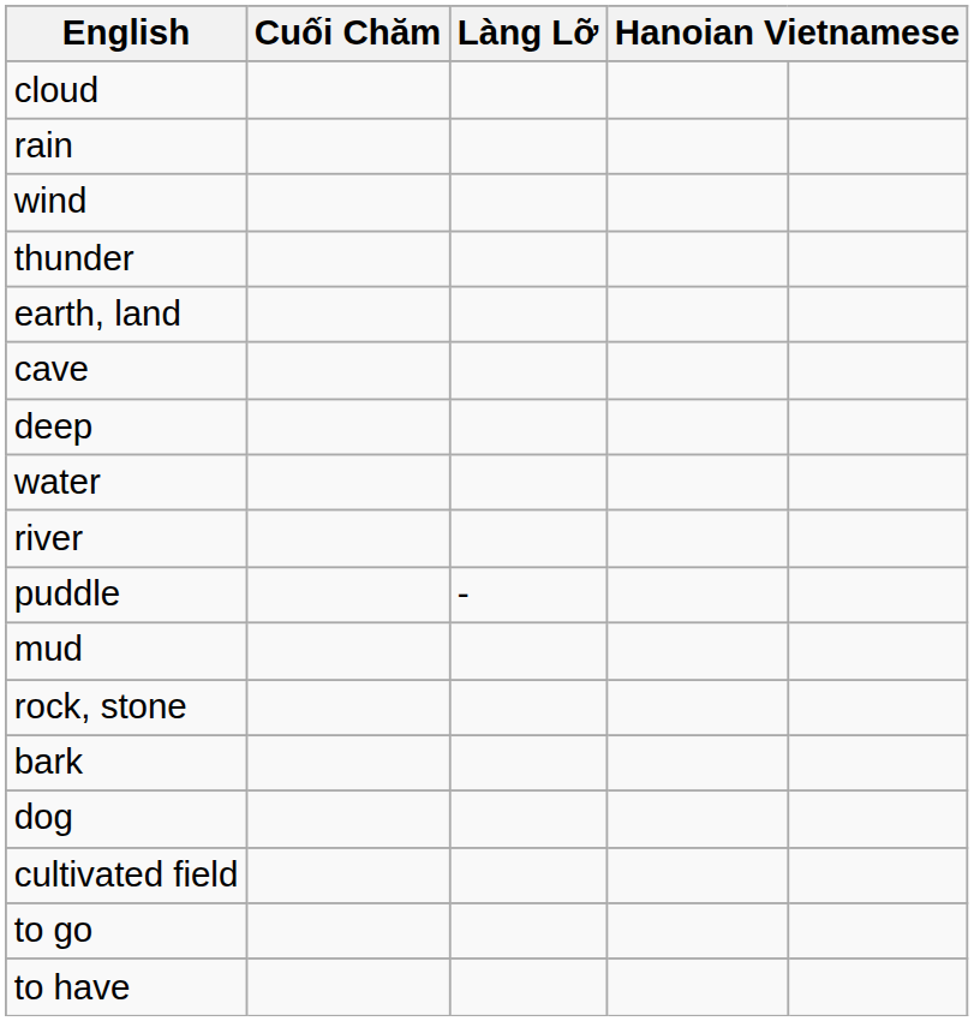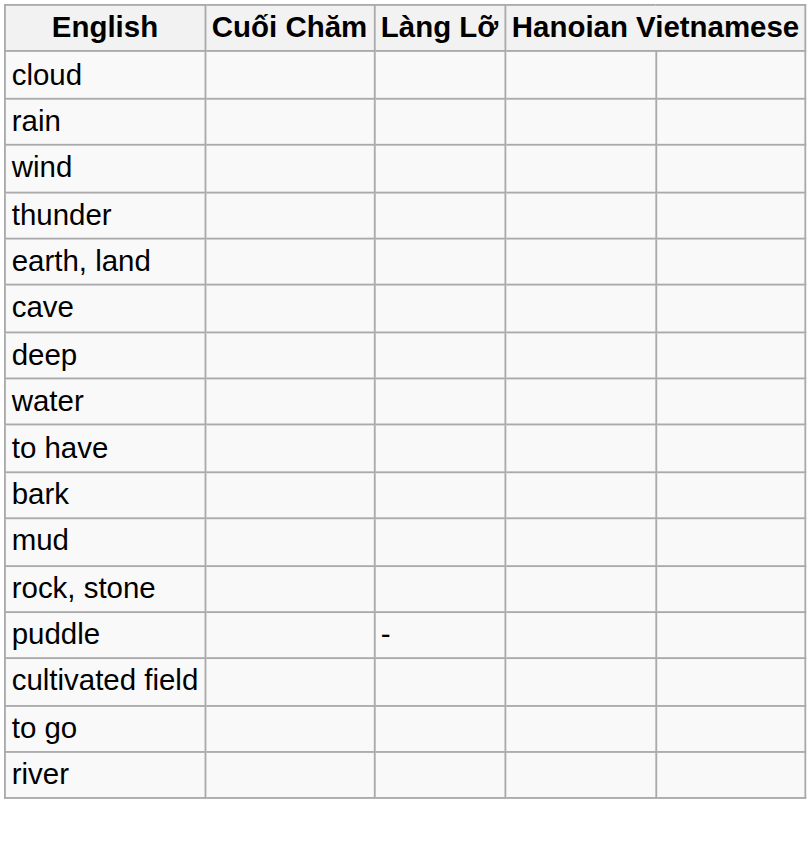 <table class="wikitable">
 <tr>
 <th>English</th>
 <th>Cuối Chăm</th>
 <th>Làng Lỡ</th>
 <th colspan="2">Hanoian Vietnamese</th>
 </tr>
 <tr>
 <td>cloud</td>
 <td></td>
 <td></td>
 <td></td>
 <td></td>
 </tr>
 <tr>
 <td>rain</td>
 <td></td>
 <td></td>
 <td></td>
 <td></td>
 </tr>
 <tr>
 <td>wind</td>
 <td></td>
 <td></td>
 <td></td>
 <td></td>
 </tr>
 <tr>
 <td>thunder</td>
 <td></td>
 <td></td>
 <td></td>
 <td></td>
 </tr>
 <tr>
 <td>earth, land</td>
 <td></td>
 <td></td>
 <td></td>
 <td></td>
 </tr>
 <tr>
 <td>cave</td>
 <td></td>
 <td></td>
 <td></td>
 <td></td>
 </tr>
 <tr>
 <td>deep</td>
 <td></td>
 <td></td>
 <td></td>
 <td></td>
 </tr>
 <tr>
 <td>water</td>
 <td></td>
 <td></td>
 <td></td>
 <td></td>
 </tr>
 <tr>
-<td>river</td>
+<td>to have</td>
 <td></td>
 <td></td>
 <td></td>
 <td></td>
 </tr>
 <tr>
-<td>puddle</td>
+<td>bark</td>
 <td></td>
-<td>-</td>
+<td></td>
 <td></td>
 <td></td>
 </tr>
 <tr>
 <td>mud</td>
 <td></td>
 <td></td>
 <td></td>
 <td></td>
 </tr>
 <tr>
 <td>rock, stone</td>
 <td></td>
 <td></td>
 <td></td>
 <td></td>
 </tr>
 <tr>
-<td>bark</td>
+<td>puddle</td>
 <td></td>
-<td></td>
-<td></td>
-<td></td>
-</tr>
-<tr>
-<td>dog</td>
-<td></td>
-<td></td>
+<td>-</td>
 <td></td>
 <td></td>
 </tr>
 <tr>
 <td>cultivated field</td>
 <td></td>
 <td></td>
 <td></td>
 <td></td>
 </tr>
 <tr>
 <td>to go</td>
 <td></td>
 <td></td>
 <td></td>
 <td></td>
 </tr>
 <tr>
-<td>to have</td>
+<td>river</td>
 <td></td>
 <td></td>
 <td></td>
 <td></td>
 </tr>
 </table>
